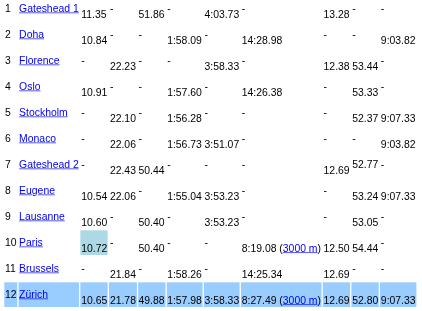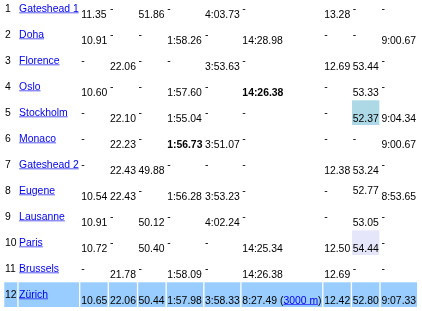 <table>
 <tr>
 <td>1</td>
 <td><a href='#'>Gateshead 1</a></td>
 <td><br>11.35</td>
 <td>-</td>
 <td><br>51.86</td>
 <td>-</td>
 <td><br>4:03.73</td>
 <td>-</td>
 <td><br>13.28</td>
 <td>-</td>
 <td>-</td>
 </tr>
 <tr>
 <td>2</td>
 <td><a href='#'>Doha</a></td>
-<td><br>10.84</td>
+<td><br>10.91</td>
 <td>-</td>
 <td>-</td>
-<td><br>1:58.09</td>
+<td><br>1:58.26</td>
 <td>-</td>
 <td><br>14:28.98</td>
 <td>-</td>
 <td>-</td>
-<td><br>9:03.82</td>
+<td><br>9:00.67</td>
 </tr>
 <tr>
 <td>3</td>
 <td><a href='#'>Florence</a></td>
 <td>-</td>
-<td><br>22.23</td>
+<td><br>22.06 </td>
 <td>-</td>
 <td>-</td>
-<td><br>3:58.33</td>
+<td><br>3:53.63 </td>
 <td>-</td>
-<td><br>12.38 </td>
+<td><br>12.69</td>
 <td><br>53.44</td>
 <td>-</td>
 </tr>
 <tr>
 <td>4</td>
 <td><a href='#'>Oslo</a></td>
-<td><br>10.91</td>
+<td><br>10.60  </td>
 <td>-</td>
 <td>-</td>
 <td><br>1:57.60 </td>
 <td>-</td>
-<td><br>14:26.38</td>
+<td><strong><br>14:26.38</strong></td>
 <td>-</td>
 <td><br>53.33</td>
 <td>-</td>
 </tr>
 <tr>
 <td>5</td>
 <td><a href='#'>Stockholm</a></td>
 <td>-</td>
 <td><br>22.10</td>
 <td>-</td>
-<td><br>1:56.28  </td>
+<td><br>1:55.04 </td>
 <td>-</td>
 <td>-</td>
 <td>-</td>
-<td><br>52.37   </td>
-<td><br>9:07.33</td>
+<td style="background: lightblue;"><br>52.37   </td>
+<td><br>9:04.34 </td>
 </tr>
 <tr>
 <td>6</td>
 <td><a href='#'>Monaco</a></td>
 <td>-</td>
-<td><br>22.06 </td>
+<td><br>22.23</td>
 <td>-</td>
-<td><br>1:56.73 </td>
+<td><strong><br>1:56.73 </strong></td>
 <td><br>3:51.07  </td>
 <td>-</td>
 <td>-</td>
 <td>-</td>
-<td><br>9:03.82</td>
+<td><br>9:00.67</td>
 </tr>
 <tr>
 <td>7</td>
 <td><a href='#'>Gateshead 2</a></td>
 <td>-</td>
 <td><br>22.43</td>
-<td><br>50.44</td>
+<td><br>49.88</td>
 <td>-</td>
 <td>-</td>
 <td>-</td>
-<td><br>12.69</td>
-<td> 52.77 </td>
+<td><br>12.38 </td>
+<td><br>53.24</td>
 <td>-</td>
 </tr>
 <tr>
 <td>8</td>
 <td><a href='#'>Eugene</a></td>
 <td><br>10.54    </td>
-<td><br>22.06</td>
+<td><br>22.43</td>
 <td>-</td>
-<td><br>1:55.04 </td>
+<td><br>1:56.28  </td>
 <td><br>3:53.23 </td>
 <td>-</td>
 <td>-</td>
-<td><br>53.24</td>
-<td><br>9:07.33</td>
+<td> 52.77 </td>
+<td><br>8:53.65   </td>
 </tr>
 <tr>
 <td>9</td>
 <td><a href='#'>Lausanne</a></td>
-<td><br>10.60  </td>
+<td><br>10.91</td>
 <td>-</td>
-<td><br>50.40</td>
+<td><br>50.12</td>
 <td>-</td>
-<td><br>3:53.23 </td>
+<td><br>4:02.24</td>
 <td>-</td>
 <td>-</td>
 <td><br>53.05 </td>
 <td>-</td>
 </tr>
 <tr>
 <td>10</td>
 <td><a href='#'>Paris</a></td>
-<td style="background: lightblue;"><br>10.72 </td>
+<td><br>10.72 </td>
 <td>-</td>
 <td><br>50.40</td>
 <td>-</td>
 <td>-</td>
-<td><br>8:19.08 (<a href='#'>3000 m</a>)   </td>
+<td><br>14:25.34  </td>
 <td><br>12.50</td>
-<td><br>54.44</td>
+<td style="background: lavender;"><br>54.44</td>
 <td>-</td>
 </tr>
 <tr>
 <td>11</td>
 <td><a href='#'>Brussels</a></td>
 <td>-</td>
-<td><br>21.84</td>
+<td><br>21.78  </td>
 <td>-</td>
-<td><br>1:58.26</td>
+<td><br>1:58.09</td>
 <td>-</td>
-<td><br>14:25.34  </td>
+<td><br>14:26.38</td>
 <td><br>12.69</td>
 <td>-</td>
 <td>-</td>
 </tr>
 <tr bgcolor=#9acdff>
 <td>12</td>
 <td><a href='#'>Zürich</a></td>
 <td><br>10.65 </td>
-<td><br>21.78  </td>
-<td><br>49.88</td>
+<td><br>22.06 </td>
+<td><br>50.44</td>
 <td><br>1:57.98</td>
 <td><br>3:58.33</td>
 <td><br>8:27.49 (<a href='#'>3000 m</a>)  </td>
-<td><br>12.69</td>
+<td><br>12.42 </td>
 <td><br>52.80 </td>
 <td><br>9:07.33</td>
 </tr>
 </table>
